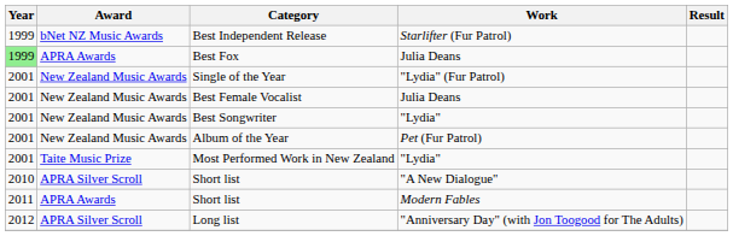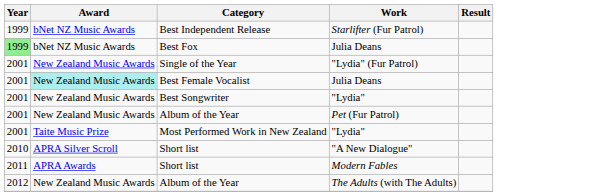 <table class="wikitable">
 <tr>
 <th>Year</th>
 <th>Award</th>
 <th>Category</th>
 <th>Work</th>
 <th>Result</th>
 </tr>
 <tr>
 <td>1999</td>
 <td><a href='#'>bNet NZ Music Awards</a></td>
 <td>Best Independent Release</td>
 <td><em>Starlifter</em> (Fur Patrol)</td>
 <td></td>
 </tr>
 <tr>
 <td style="background: lightgreen;">1999</td>
-<td><a href='#'>APRA Awards</a></td>
+<td>bNet NZ Music Awards</td>
 <td>Best Fox</td>
 <td>Julia Deans</td>
 <td></td>
 </tr>
 <tr>
 <td>2001</td>
 <td><a href='#'>New Zealand Music Awards</a></td>
 <td>Single of the Year</td>
 <td>"Lydia" (Fur Patrol)</td>
 <td></td>
 </tr>
 <tr>
 <td>2001</td>
-<td>New Zealand Music Awards</td>
+<td style="background: paleturquoise;">New Zealand Music Awards</td>
 <td>Best Female Vocalist</td>
 <td>Julia Deans</td>
 <td></td>
 </tr>
 <tr>
 <td>2001</td>
 <td>New Zealand Music Awards</td>
 <td>Best Songwriter</td>
 <td>"Lydia"</td>
 <td></td>
 </tr>
 <tr>
 <td>2001</td>
 <td>New Zealand Music Awards</td>
 <td>Album of the Year</td>
 <td><em>Pet</em> (Fur Patrol)</td>
 <td></td>
 </tr>
 <tr>
 <td>2001</td>
 <td><a href='#'>Taite Music Prize</a></td>
 <td>Most Performed Work in New Zealand</td>
 <td>"Lydia"</td>
 <td></td>
 </tr>
 <tr>
 <td>2010</td>
 <td><a href='#'>APRA Silver Scroll</a></td>
 <td>Short list</td>
 <td>"A New Dialogue"</td>
 <td></td>
 </tr>
 <tr>
 <td>2011</td>
 <td><a href='#'>APRA Awards</a></td>
 <td>Short list</td>
 <td><em>Modern Fables</em></td>
 <td></td>
 </tr>
 <tr>
 <td>2012</td>
-<td><a href='#'>APRA Silver Scroll</a></td>
-<td>Long list</td>
-<td>"Anniversary Day" (with <a href='#'>Jon Toogood</a> for The Adults)</td>
+<td>New Zealand Music Awards</td>
+<td>Album of the Year</td>
+<td><em>The Adults</em> (with The Adults)</td>
 <td></td>
 </tr>
 <tr>
 </tr>
 </table>
